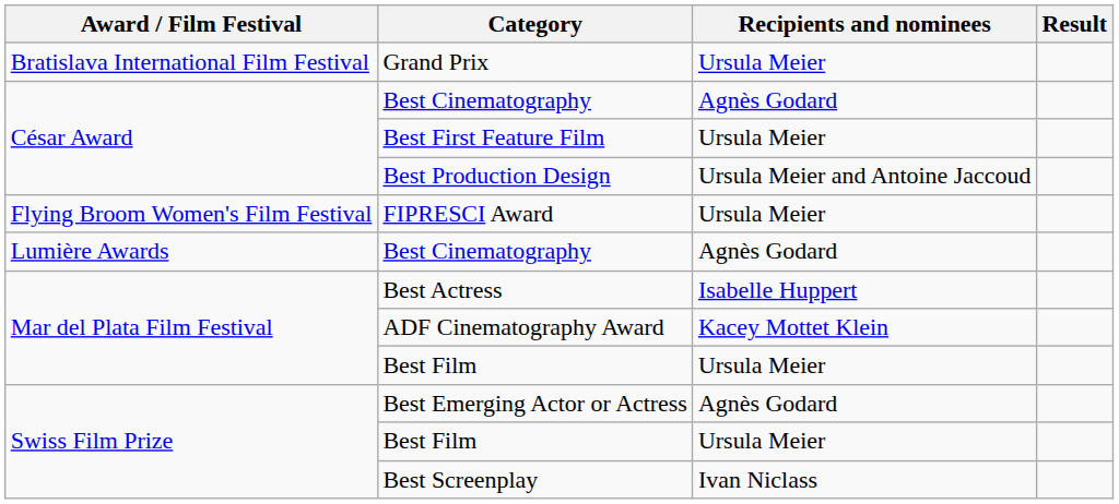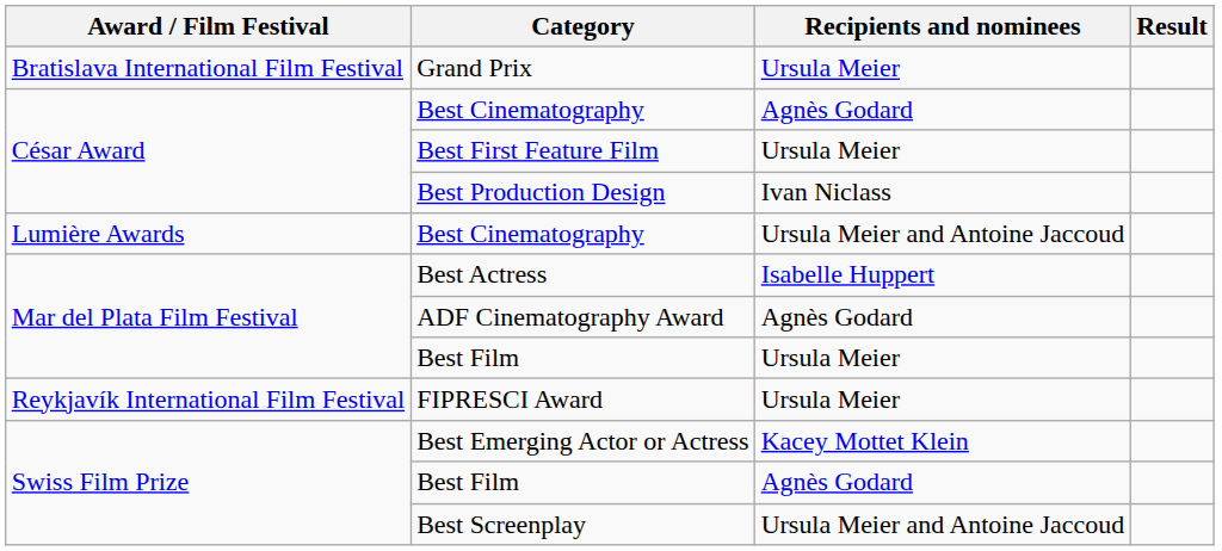 <table class="wikitable">
 <tr>
 <th>Award / Film Festival</th>
 <th>Category</th>
 <th>Recipients and nominees</th>
 <th>Result</th>
 </tr>
 <tr>
 <td><a href='#'>Bratislava International Film Festival</a></td>
 <td>Grand Prix</td>
 <td><a href='#'>Ursula Meier</a></td>
 <td></td>
 </tr>
 <tr>
 <td rowspan="3"><a href='#'>César Award</a></td>
 <td><a href='#'>Best Cinematography</a></td>
 <td><a href='#'>Agnès Godard</a></td>
 <td></td>
 </tr>
 <tr>
 <td><a href='#'>Best First Feature Film</a></td>
 <td>Ursula Meier</td>
 <td></td>
 </tr>
 <tr>
 <td><a href='#'>Best Production Design</a></td>
-<td>Ursula Meier and Antoine Jaccoud</td>
-<td></td>
-</tr>
-<tr>
-<td><a href='#'>Flying Broom Women's Film Festival</a></td>
-<td><a href='#'>FIPRESCI</a> Award</td>
-<td>Ursula Meier</td>
+<td>Ivan Niclass</td>
 <td></td>
 </tr>
 <tr>
 <td><a href='#'>Lumière Awards</a></td>
 <td><a href='#'>Best Cinematography</a></td>
-<td>Agnès Godard</td>
+<td>Ursula Meier and Antoine Jaccoud</td>
 <td></td>
 </tr>
 <tr>
 <td rowspan="3"><a href='#'>Mar del Plata Film Festival</a></td>
 <td>Best Actress</td>
 <td><a href='#'>Isabelle Huppert</a></td>
 <td></td>
 </tr>
 <tr>
 <td>ADF Cinematography Award</td>
-<td><a href='#'>Kacey Mottet Klein</a></td>
-<td></td>
-</tr>
-<tr>
-<td>Best Film</td>
-<td>Ursula Meier</td>
-<td></td>
-</tr>
-<tr>
-<td rowspan="3"><a href='#'>Swiss Film Prize</a></td>
-<td>Best Emerging Actor or Actress</td>
 <td>Agnès Godard</td>
 <td></td>
 </tr>
 <tr>
 <td>Best Film</td>
 <td>Ursula Meier</td>
 <td></td>
 </tr>
 <tr>
+<td><a href='#'>Reykjavík International Film Festival</a></td>
+<td>FIPRESCI Award</td>
+<td>Ursula Meier</td>
+<td></td>
+</tr>
+<tr>
+<td rowspan="3"><a href='#'>Swiss Film Prize</a></td>
+<td>Best Emerging Actor or Actress</td>
+<td><a href='#'>Kacey Mottet Klein</a></td>
+<td></td>
+</tr>
+<tr>
+<td>Best Film</td>
+<td><a href='#'>Agnès Godard</a></td>
+<td></td>
+</tr>
+<tr>
 <td>Best Screenplay</td>
-<td>Ivan Niclass</td>
+<td>Ursula Meier and Antoine Jaccoud</td>
 <td></td>
 </tr>
 </table>
